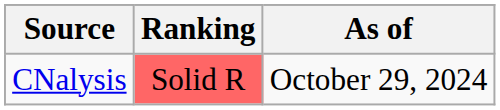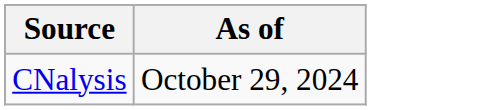 <table class="wikitable" style="text-align:center">
 <tr>
 <th>Source</th>
-<th>Ranking</th>
 <th>As of</th>
 </tr>
 <tr>
 <td><a href='#'>CNalysis</a></td>
-<td style="background:#f66" data-sort-value=4>Solid R</td>
 <td>October 29, 2024</td>
 </tr>
 </table>
